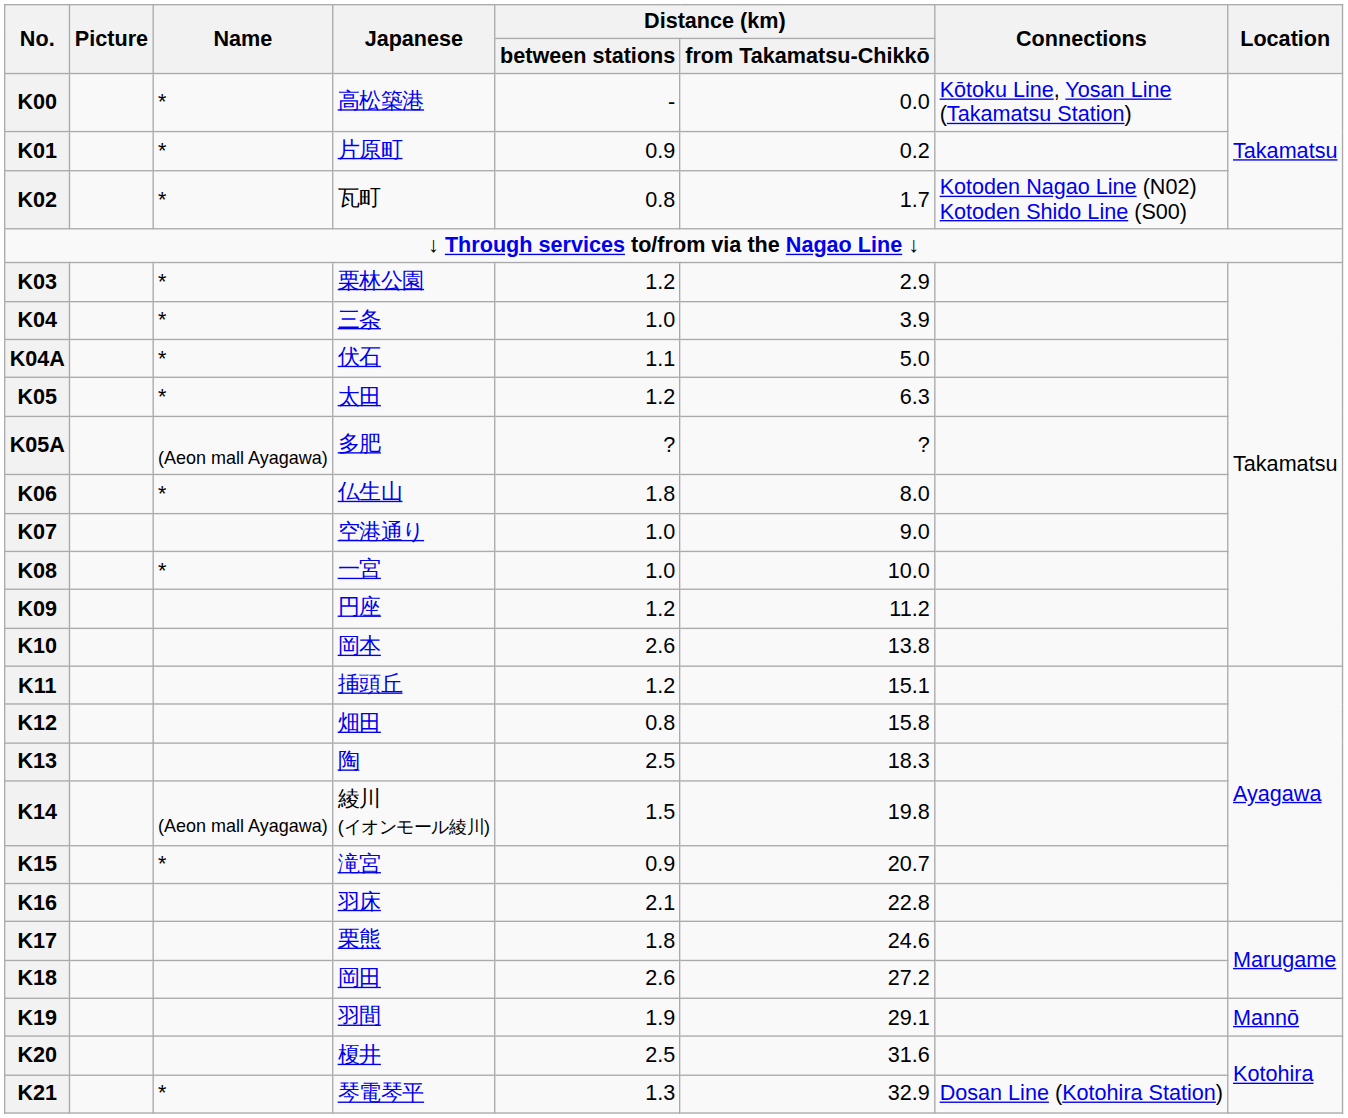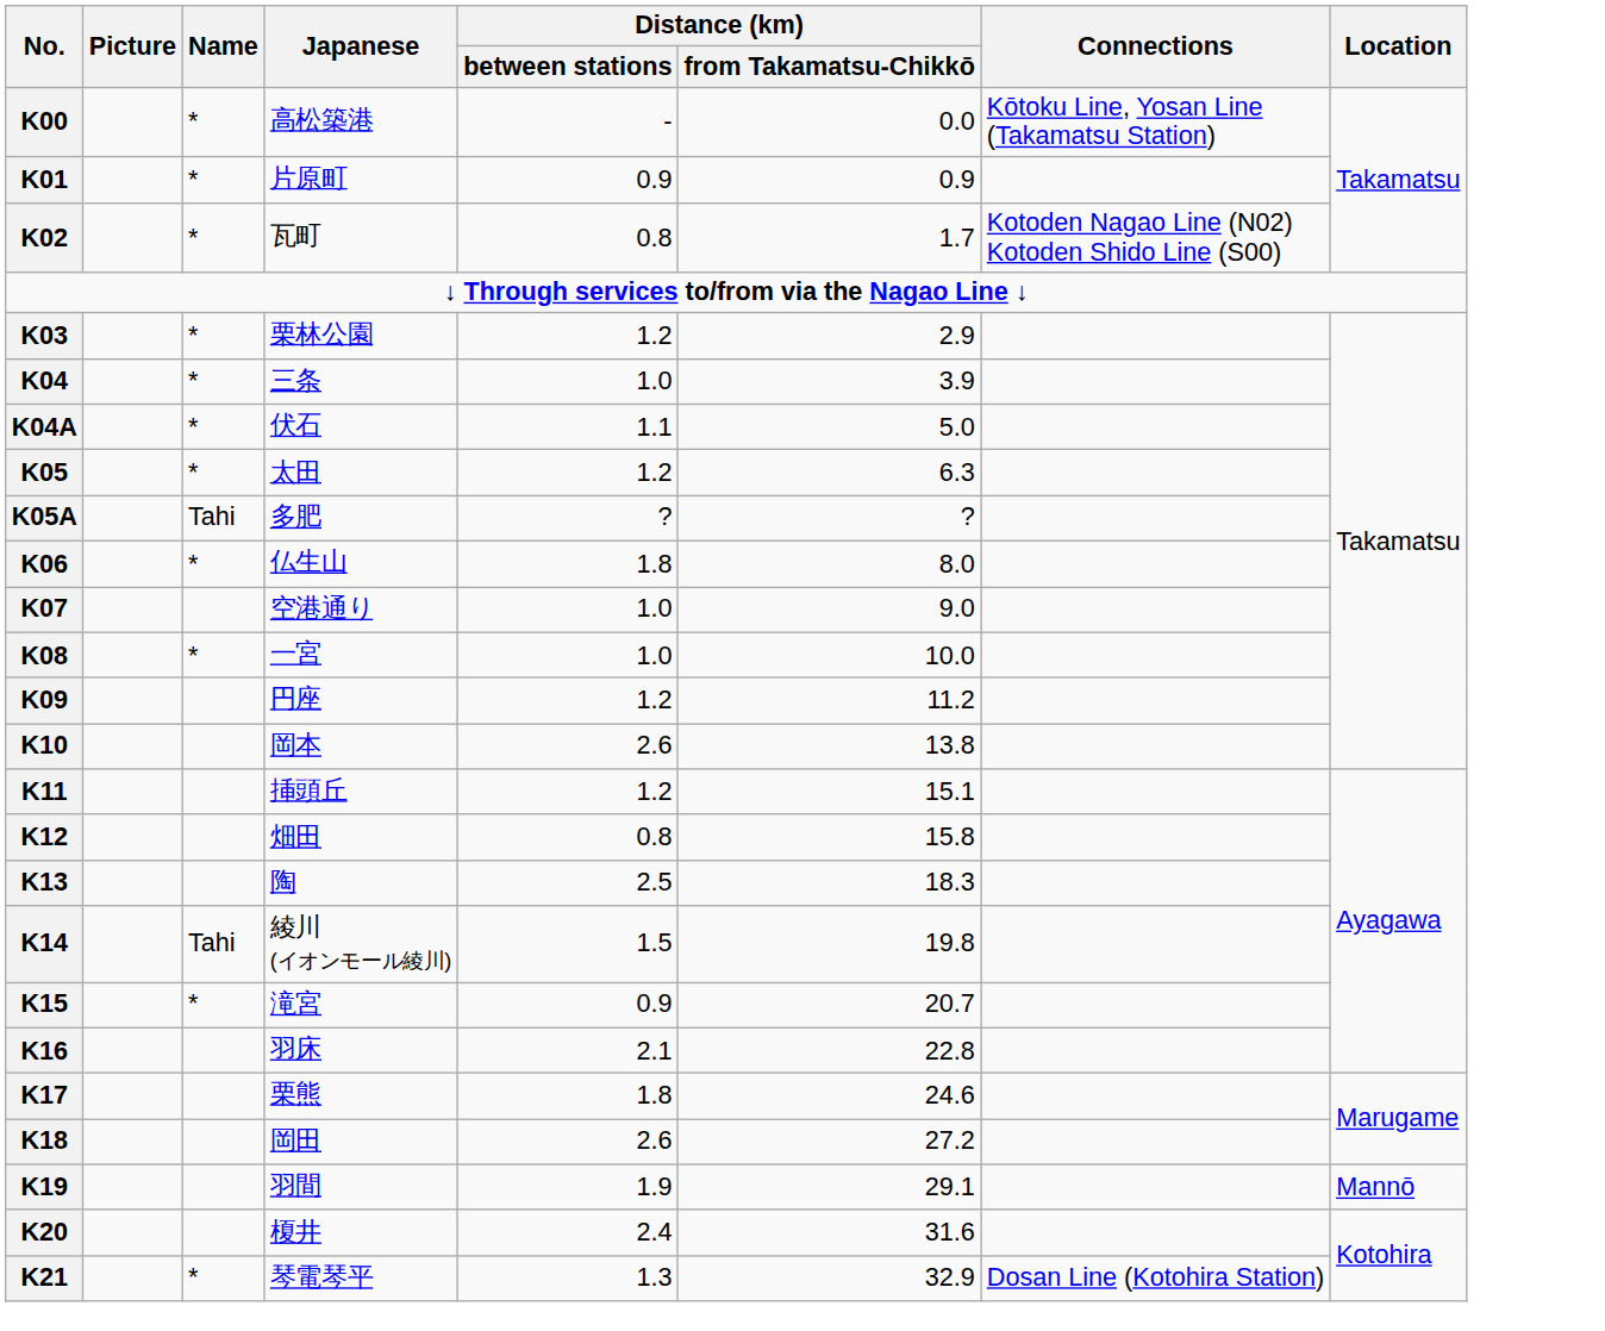 <table class="wikitable" rules="all">
 <tr>
 <th rowspan=2>No.</th>
 <th rowspan=2>Picture</th>
 <th rowspan=2>Name</th>
 <th rowspan=2>Japanese</th>
 <th colspan=2>Distance (km)</th>
 <th rowspan=2>Connections</th>
 <th rowspan=2>Location</th>
 </tr>
 <tr>
 <th>between stations</th>
 <th>from Takamatsu-Chikkō</th>
 </tr>
 <tr>
 <th>K00</th>
 <td></td>
 <td>*</td>
 <td><a href='#'>高松築港</a></td>
 <td style="text-align:right;">-</td>
 <td style="text-align:right;">0.0</td>
 <td><a href='#'>Kōtoku Line</a>, <a href='#'>Yosan Line</a><br> (<a href='#'>Takamatsu Station</a>)</td>
 <td rowspan="3"><a href='#'>Takamatsu</a></td>
 </tr>
 <tr>
 <th>K01</th>
 <td></td>
 <td>*</td>
 <td><a href='#'>片原町</a></td>
 <td style="text-align:right;">0.9</td>
-<td style="text-align:right;">0.2</td>
+<td style="text-align:right;">0.9</td>
 <td> </td>
 </tr>
 <tr>
 <th>K02</th>
 <td></td>
 <td>*</td>
 <td>瓦町</td>
 <td style="text-align:right;">0.8</td>
 <td style="text-align:right;">1.7</td>
 <td> <a href='#'>Kotoden Nagao Line</a> (N02) <br> <a href='#'>Kotoden Shido Line</a> (S00)</td>
 </tr>
 <tr>
 <td colspan="8" align="center">↓ <strong><a href='#'>Through services</a> to/from  via the <a href='#'>Nagao Line</a></strong> ↓</td>
 </tr>
 <tr>
 <th>K03</th>
 <td></td>
 <td>*</td>
 <td><a href='#'>栗林公園</a></td>
 <td style="text-align:right;">1.2</td>
 <td style="text-align:right;">2.9</td>
 <td> </td>
 <td rowspan=10>Takamatsu</td>
 </tr>
 <tr>
 <th>K04</th>
 <td></td>
 <td>*</td>
 <td><a href='#'>三条</a></td>
 <td style="text-align:right;">1.0</td>
 <td style="text-align:right;">3.9</td>
 <td> </td>
 </tr>
 <tr>
 <th>K04A</th>
 <td></td>
 <td>*</td>
 <td><a href='#'>伏石</a></td>
 <td style="text-align:right;">1.1</td>
 <td style="text-align:right;">5.0</td>
 <td> </td>
 </tr>
 <tr>
 <th>K05</th>
 <td></td>
 <td>*</td>
 <td><a href='#'>太田</a></td>
 <td style="text-align:right;">1.2</td>
 <td style="text-align:right;">6.3</td>
 <td> </td>
 </tr>
 <tr>
 <th><strong>K05A</strong></th>
 <td></td>
-<td><br><small>(Aeon mall Ayagawa)</small></td>
+<td>Tahi</td>
 <td><a href='#'>多肥</a></td>
 <td style="text-align:right;">?</td>
 <td style="text-align:right;">?</td>
 <td> </td>
 </tr>
 <tr>
 <th>K06</th>
 <td></td>
 <td>*</td>
 <td><a href='#'>仏生山</a></td>
 <td style="text-align:right;">1.8</td>
 <td style="text-align:right;">8.0</td>
 <td> </td>
 </tr>
 <tr>
 <th>K07</th>
 <td></td>
 <td></td>
 <td><a href='#'>空港通り</a></td>
 <td style="text-align:right;">1.0</td>
 <td style="text-align:right;">9.0</td>
 <td> </td>
 </tr>
 <tr>
 <th>K08</th>
 <td></td>
 <td>*</td>
 <td><a href='#'>一宮</a></td>
 <td style="text-align:right;">1.0</td>
 <td style="text-align:right;">10.0</td>
 <td> </td>
 </tr>
 <tr>
 <th>K09</th>
 <td></td>
 <td></td>
 <td><a href='#'>円座</a></td>
 <td style="text-align:right;">1.2</td>
 <td style="text-align:right;">11.2</td>
 <td> </td>
 </tr>
 <tr>
 <th>K10</th>
 <td></td>
 <td></td>
 <td><a href='#'>岡本</a></td>
 <td style="text-align:right;">2.6</td>
 <td style="text-align:right;">13.8</td>
 <td> </td>
 </tr>
 <tr>
 <th>K11</th>
 <td></td>
 <td></td>
 <td><a href='#'>挿頭丘</a></td>
 <td style="text-align:right;">1.2</td>
 <td style="text-align:right;">15.1</td>
 <td> </td>
 <td rowspan=6><a href='#'>Ayagawa</a></td>
 </tr>
 <tr>
 <th>K12</th>
 <td></td>
 <td></td>
 <td><a href='#'>畑田</a></td>
 <td style="text-align:right;">0.8</td>
 <td style="text-align:right;">15.8</td>
 <td> </td>
 </tr>
 <tr>
 <th>K13</th>
 <td></td>
 <td></td>
 <td><a href='#'>陶</a></td>
 <td style="text-align:right;">2.5</td>
 <td style="text-align:right;">18.3</td>
 <td> </td>
 </tr>
 <tr>
 <th>K14</th>
 <td></td>
-<td><br><small>(Aeon mall Ayagawa)</small></td>
+<td>Tahi</td>
 <td>綾川<br><small>(イオンモール綾川)</small></td>
 <td style="text-align:right;">1.5</td>
 <td style="text-align:right;">19.8</td>
 <td> </td>
 </tr>
 <tr>
 <th>K15</th>
 <td></td>
 <td>*</td>
 <td><a href='#'>滝宮</a></td>
 <td style="text-align:right;">0.9</td>
 <td style="text-align:right;">20.7</td>
 <td> </td>
 </tr>
 <tr>
 <th>K16</th>
 <td></td>
 <td></td>
 <td><a href='#'>羽床</a></td>
 <td style="text-align:right;">2.1</td>
 <td style="text-align:right;">22.8</td>
 <td> </td>
 </tr>
 <tr>
 <th>K17</th>
 <td></td>
 <td></td>
 <td><a href='#'>栗熊</a></td>
 <td style="text-align:right;">1.8</td>
 <td style="text-align:right;">24.6</td>
 <td> </td>
 <td rowspan="2"><a href='#'>Marugame</a></td>
 </tr>
 <tr>
 <th>K18</th>
 <td></td>
 <td></td>
 <td><a href='#'>岡田</a></td>
 <td style="text-align:right;">2.6</td>
 <td style="text-align:right;">27.2</td>
 <td> </td>
 </tr>
 <tr>
 <th>K19</th>
 <td></td>
 <td></td>
 <td><a href='#'>羽間</a></td>
 <td style="text-align:right;">1.9</td>
 <td style="text-align:right;">29.1</td>
 <td> </td>
 <td><a href='#'>Mannō</a></td>
 </tr>
 <tr>
 <th>K20</th>
 <td></td>
 <td></td>
 <td><a href='#'>榎井</a></td>
-<td style="text-align:right;">2.5</td>
+<td style="text-align:right;">2.4</td>
 <td style="text-align:right;">31.6</td>
 <td> </td>
 <td rowspan="2"><a href='#'>Kotohira</a></td>
 </tr>
 <tr>
 <th>K21</th>
 <td></td>
 <td>*</td>
 <td><a href='#'>琴電琴平</a></td>
 <td style="text-align:right;">1.3</td>
 <td style="text-align:right;">32.9</td>
 <td><a href='#'>Dosan Line</a> (<a href='#'>Kotohira Station</a>)</td>
 </tr>
 </table>
